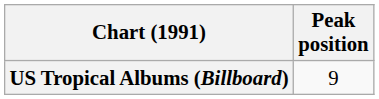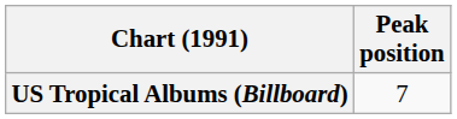 <table class="wikitable plainrowheaders ">
 <tr>
 <th>Chart (1991)</th>
 <th>Peak<br>position</th>
 </tr>
 <tr>
 <th scope="row">US Tropical Albums (<em>Billboard</em>)</th>
-<td align="center">9</td>
+<td align="center">7</td>
 </tr>
 </table>
